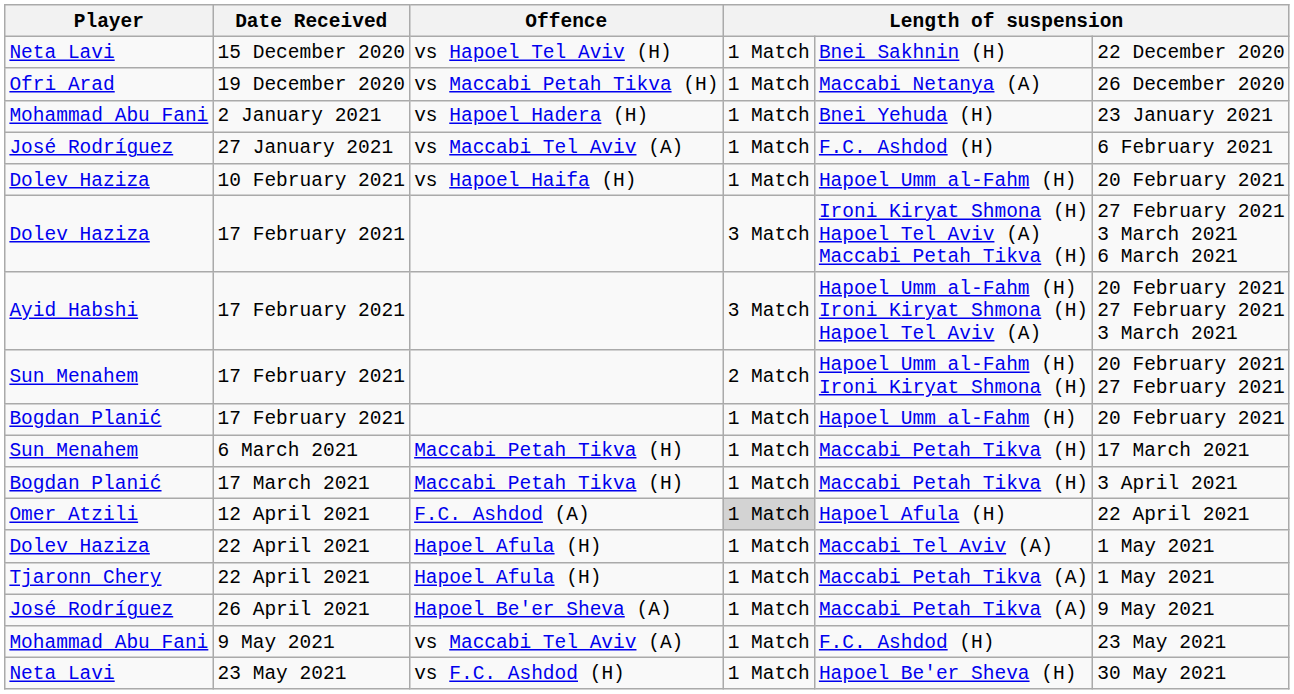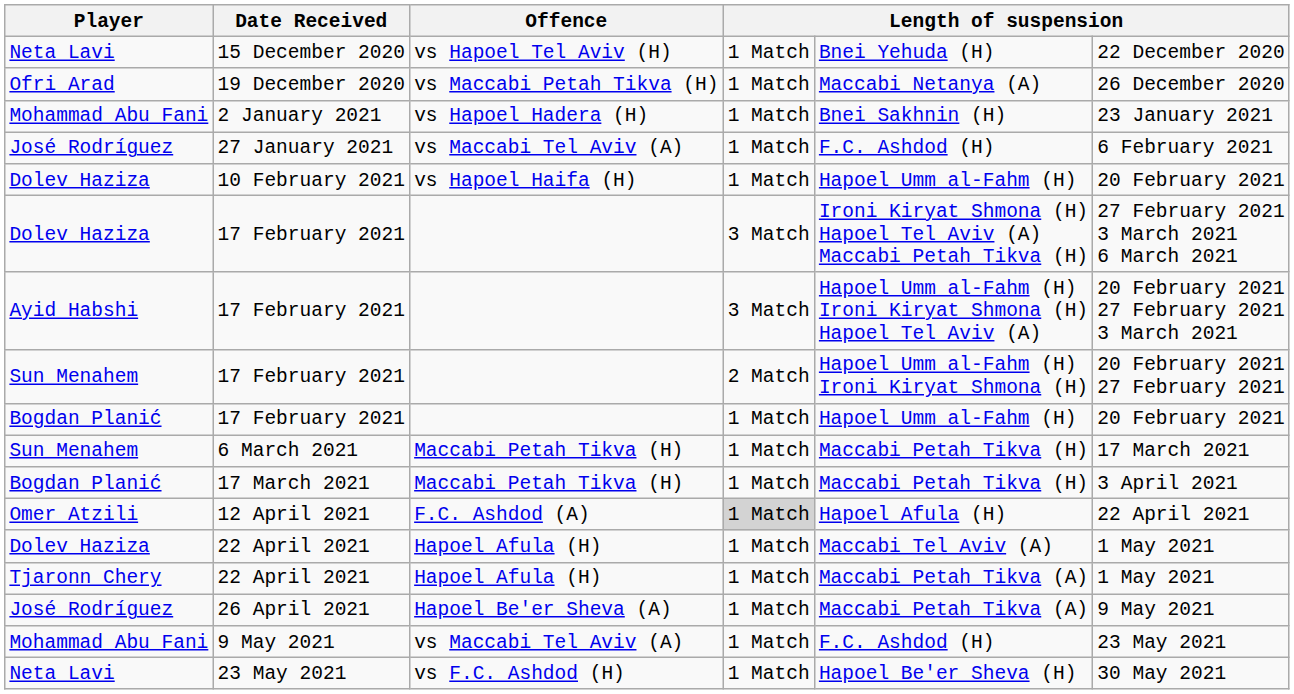 <table class="wikitable">
 <tr>
 <th>Player</th>
 <th>Date Received</th>
 <th>Offence</th>
 <th colspan="4">Length of suspension</th>
 </tr>
 <tr>
 <td><a href='#'>Neta Lavi</a></td>
 <td>15 December 2020</td>
 <td> vs <a href='#'>Hapoel Tel Aviv</a> (H)</td>
 <td>1 Match</td>
-<td><a href='#'>Bnei Sakhnin</a> (H)</td>
+<td><a href='#'>Bnei Yehuda</a> (H)</td>
 <td>22 December 2020</td>
 </tr>
 <tr>
 <td><a href='#'>Ofri Arad</a></td>
 <td>19 December 2020</td>
 <td> vs <a href='#'>Maccabi Petah Tikva</a> (H)</td>
 <td>1 Match</td>
 <td><a href='#'>Maccabi Netanya</a> (A)</td>
 <td>26 December 2020</td>
 </tr>
 <tr>
 <td><a href='#'>Mohammad Abu Fani</a></td>
 <td>2 January 2021</td>
 <td> vs <a href='#'>Hapoel Hadera</a> (H)</td>
 <td>1 Match</td>
-<td><a href='#'>Bnei Yehuda</a> (H)</td>
+<td><a href='#'>Bnei Sakhnin</a> (H)</td>
 <td>23 January 2021</td>
 </tr>
 <tr>
 <td><a href='#'>José Rodríguez</a></td>
 <td>27 January 2021</td>
 <td> vs <a href='#'>Maccabi Tel Aviv</a> (A)</td>
 <td>1 Match</td>
 <td><a href='#'>F.C. Ashdod</a> (H)</td>
 <td>6 February 2021</td>
 </tr>
 <tr>
 <td><a href='#'>Dolev Haziza</a></td>
 <td>10 February 2021</td>
 <td> vs <a href='#'>Hapoel Haifa</a> (H)</td>
 <td>1 Match</td>
 <td><a href='#'>Hapoel Umm al-Fahm</a> (H)</td>
 <td>20 February 2021</td>
 </tr>
 <tr>
 <td><a href='#'>Dolev Haziza</a></td>
 <td>17 February 2021</td>
 <td></td>
 <td>3 Match</td>
 <td><a href='#'>Ironi Kiryat Shmona</a> (H)<br> <a href='#'>Hapoel Tel Aviv</a> (A)<br> <a href='#'>Maccabi Petah Tikva</a> (H)</td>
 <td>27 February 2021<br> 3 March 2021<br> 6 March 2021</td>
 </tr>
 <tr>
 <td><a href='#'>Ayid Habshi</a></td>
 <td>17 February 2021</td>
 <td></td>
 <td>3 Match</td>
 <td><a href='#'>Hapoel Umm al-Fahm</a> (H)<br> <a href='#'>Ironi Kiryat Shmona</a> (H)<br> <a href='#'>Hapoel Tel Aviv</a> (A)</td>
 <td>20 February 2021<br> 27 February 2021<br> 3 March 2021</td>
 </tr>
 <tr>
 <td><a href='#'>Sun Menahem</a></td>
 <td>17 February 2021</td>
 <td></td>
 <td>2 Match</td>
 <td><a href='#'>Hapoel Umm al-Fahm</a> (H)<br><a href='#'>Ironi Kiryat Shmona</a> (H)</td>
 <td>20 February 2021<br>27 February 2021</td>
 </tr>
 <tr>
 <td><a href='#'>Bogdan Planić</a></td>
 <td>17 February 2021</td>
 <td></td>
 <td>1 Match</td>
 <td><a href='#'>Hapoel Umm al-Fahm</a> (H)</td>
 <td>20 February 2021</td>
 </tr>
 <tr>
 <td><a href='#'>Sun Menahem</a></td>
 <td>6 March 2021</td>
 <td> <a href='#'>Maccabi Petah Tikva</a> (H)</td>
 <td>1 Match</td>
 <td><a href='#'>Maccabi Petah Tikva</a> (H)</td>
 <td>17 March 2021</td>
 </tr>
 <tr>
 <td><a href='#'>Bogdan Planić</a></td>
 <td>17 March 2021</td>
 <td> <a href='#'>Maccabi Petah Tikva</a> (H)</td>
 <td>1 Match</td>
 <td><a href='#'>Maccabi Petah Tikva</a> (H)</td>
 <td>3 April 2021</td>
 </tr>
 <tr>
 <td><a href='#'>Omer Atzili</a></td>
 <td>12 April 2021</td>
 <td> <a href='#'>F.C. Ashdod</a> (A)</td>
 <td style="background: lightgrey;">1 Match</td>
 <td><a href='#'>Hapoel Afula</a> (H)</td>
 <td>22 April 2021</td>
 </tr>
 <tr>
 <td><a href='#'>Dolev Haziza</a></td>
 <td>22 April 2021</td>
 <td> <a href='#'>Hapoel Afula</a> (H)</td>
 <td>1 Match</td>
 <td><a href='#'>Maccabi Tel Aviv</a> (A)</td>
 <td>1 May 2021</td>
 </tr>
 <tr>
 <td><a href='#'>Tjaronn Chery</a></td>
 <td>22 April 2021</td>
 <td> <a href='#'>Hapoel Afula</a> (H)</td>
 <td>1 Match</td>
 <td><a href='#'>Maccabi Petah Tikva</a> (A)</td>
 <td>1 May 2021</td>
 </tr>
 <tr>
 <td><a href='#'>José Rodríguez</a></td>
 <td>26 April 2021</td>
 <td> <a href='#'>Hapoel Be'er Sheva</a> (A)</td>
 <td>1 Match</td>
 <td><a href='#'>Maccabi Petah Tikva</a> (A)</td>
 <td>9 May 2021</td>
 </tr>
 <tr>
 <td><a href='#'>Mohammad Abu Fani</a></td>
 <td>9 May 2021</td>
 <td> vs <a href='#'>Maccabi Tel Aviv</a> (A)</td>
 <td>1 Match</td>
 <td><a href='#'>F.C. Ashdod</a> (H)</td>
 <td>23 May 2021</td>
 </tr>
 <tr>
 <td><a href='#'>Neta Lavi</a></td>
 <td>23 May 2021</td>
 <td> vs <a href='#'>F.C. Ashdod</a> (H)</td>
 <td>1 Match</td>
 <td><a href='#'>Hapoel Be'er Sheva</a> (H)</td>
 <td>30 May 2021</td>
 </tr>
 </table>
